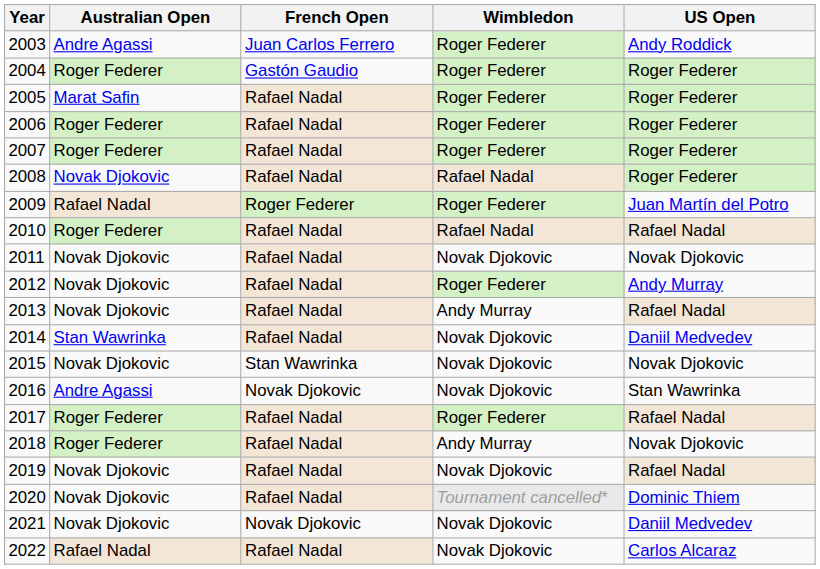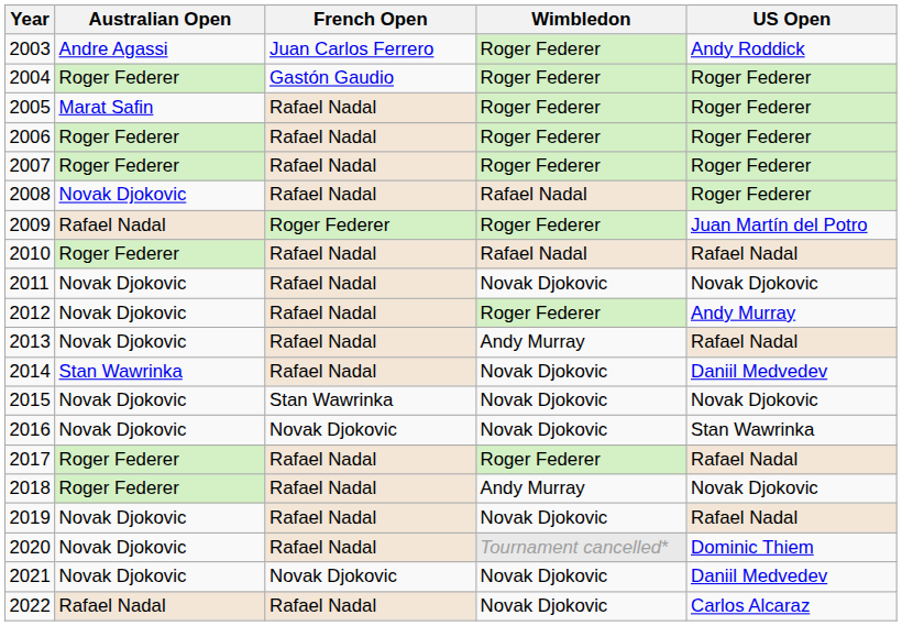 <table class=wikitable>
 <tr>
 <th>Year</th>
 <th width=175>Australian Open</th>
 <th width=175>French Open</th>
 <th width=175>Wimbledon</th>
 <th width=175>US Open</th>
 </tr>
 <tr>
 <td>2003</td>
 <td> <a href='#'>Andre Agassi</a></td>
 <td> <a href='#'>Juan Carlos Ferrero</a></td>
 <td bgcolor="#d4f1c5"> Roger Federer</td>
 <td> <a href='#'>Andy Roddick</a></td>
 </tr>
 <tr>
 <td>2004</td>
 <td bgcolor="#d4f1c5"> Roger Federer</td>
 <td> <a href='#'>Gastón Gaudio</a></td>
 <td bgcolor="#d4f1c5"> Roger Federer</td>
 <td bgcolor="#d4f1c5"> Roger Federer</td>
 </tr>
 <tr>
 <td>2005</td>
 <td> <a href='#'>Marat Safin</a></td>
 <td bgcolor="#f3e6d7"> Rafael Nadal</td>
 <td bgcolor="#d4f1c5"> Roger Federer</td>
 <td bgcolor="#d4f1c5"> Roger Federer</td>
 </tr>
 <tr>
 <td>2006</td>
 <td bgcolor="#d4f1c5"> Roger Federer</td>
 <td bgcolor="#f3e6d7"> Rafael Nadal</td>
 <td bgcolor="#d4f1c5"> Roger Federer</td>
 <td bgcolor="#d4f1c5"> Roger Federer</td>
 </tr>
 <tr>
 <td>2007</td>
 <td bgcolor="#d4f1c5"> Roger Federer</td>
 <td bgcolor="#f3e6d7"> Rafael Nadal</td>
 <td bgcolor="#d4f1c5"> Roger Federer</td>
 <td bgcolor="#d4f1c5"> Roger Federer</td>
 </tr>
 <tr>
 <td>2008</td>
 <td> <a href='#'>Novak Djokovic</a></td>
 <td bgcolor="#f3e6d7"> Rafael Nadal</td>
 <td bgcolor="#f3e6d7"> Rafael Nadal</td>
 <td bgcolor="#d4f1c5"> Roger Federer</td>
 </tr>
 <tr>
 <td>2009</td>
 <td bgcolor="#f3e6d7"> Rafael Nadal</td>
 <td bgcolor="#d4f1c5"> Roger Federer</td>
 <td bgcolor="#d4f1c5"> Roger Federer</td>
 <td> <a href='#'>Juan Martín del Potro</a></td>
 </tr>
 <tr>
 <td>2010</td>
 <td bgcolor="#d4f1c5"> Roger Federer</td>
 <td bgcolor="#f3e6d7"> Rafael Nadal</td>
 <td bgcolor="#f3e6d7"> Rafael Nadal</td>
 <td bgcolor="#f3e6d7"> Rafael Nadal</td>
 </tr>
 <tr>
 <td>2011</td>
 <td> Novak Djokovic</td>
 <td bgcolor="#f3e6d7"> Rafael Nadal</td>
 <td> Novak Djokovic</td>
 <td> Novak Djokovic</td>
 </tr>
 <tr>
 <td>2012</td>
 <td> Novak Djokovic</td>
 <td bgcolor="#f3e6d7"> Rafael Nadal</td>
 <td bgcolor="#d4f1c5"> Roger Federer</td>
 <td> <a href='#'>Andy Murray</a></td>
 </tr>
 <tr>
 <td>2013</td>
 <td> Novak Djokovic</td>
 <td bgcolor="#f3e6d7"> Rafael Nadal</td>
 <td> Andy Murray</td>
 <td bgcolor="#f3e6d7"> Rafael Nadal</td>
 </tr>
 <tr>
 <td>2014</td>
 <td> <a href='#'>Stan Wawrinka</a></td>
 <td bgcolor="#f3e6d7"> Rafael Nadal</td>
 <td> Novak Djokovic</td>
 <td> <a href='#'>Daniil Medvedev</a></td>
 </tr>
 <tr>
 <td>2015</td>
 <td> Novak Djokovic</td>
 <td> Stan Wawrinka</td>
 <td> Novak Djokovic</td>
 <td> Novak Djokovic</td>
 </tr>
 <tr>
 <td>2016</td>
-<td> <a href='#'>Andre Agassi</a></td>
+<td> Novak Djokovic</td>
 <td> Novak Djokovic</td>
 <td> Novak Djokovic</td>
 <td> Stan Wawrinka</td>
 </tr>
 <tr>
 <td>2017</td>
 <td bgcolor="#d4f1c5"> Roger Federer</td>
 <td bgcolor="#f3e6d7"> Rafael Nadal</td>
 <td bgcolor="#d4f1c5"> Roger Federer</td>
 <td bgcolor="#f3e6d7"> Rafael Nadal</td>
 </tr>
 <tr>
 <td>2018</td>
 <td bgcolor="#d4f1c5"> Roger Federer</td>
 <td bgcolor="#f3e6d7"> Rafael Nadal</td>
 <td> Andy Murray</td>
 <td> Novak Djokovic</td>
 </tr>
 <tr>
 <td>2019</td>
 <td> Novak Djokovic</td>
 <td bgcolor="#f3e6d7"> Rafael Nadal</td>
 <td> Novak Djokovic</td>
 <td bgcolor="#f3e6d7"> Rafael Nadal</td>
 </tr>
 <tr>
 <td>2020</td>
 <td> Novak Djokovic</td>
 <td bgcolor="#f3e6d7"> Rafael Nadal</td>
 <td bgcolor="#E9E9E9" style="color:#9f9f9f;"><em>Tournament cancelled</em>*</td>
 <td> <a href='#'>Dominic Thiem</a></td>
 </tr>
 <tr>
 <td>2021</td>
 <td> Novak Djokovic</td>
 <td> Novak Djokovic</td>
 <td> Novak Djokovic</td>
 <td> <a href='#'>Daniil Medvedev</a></td>
 </tr>
 <tr>
 <td>2022</td>
 <td bgcolor="#f3e6d7"> Rafael Nadal</td>
 <td bgcolor="#f3e6d7"> Rafael Nadal</td>
 <td>Novak Djokovic</td>
 <td> <a href='#'>Carlos Alcaraz</a></td>
 </tr>
 </table>
